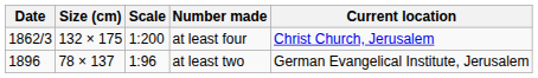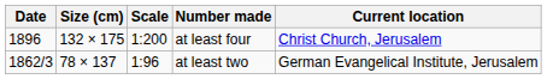 <table class="wikitable">
 <tr>
 <th>Date</th>
 <th>Size (cm)</th>
 <th>Scale</th>
 <th>Number made</th>
 <th>Current location</th>
 </tr>
 <tr>
-<td>1862/3</td>
+<td>1896</td>
 <td>132 × 175</td>
 <td>1:200</td>
 <td>at least four</td>
 <td><a href='#'>Christ Church, Jerusalem</a></td>
 </tr>
 <tr>
-<td>1896</td>
+<td>1862/3</td>
 <td>78 × 137</td>
 <td>1:96</td>
 <td>at least two</td>
 <td>German Evangelical Institute, Jerusalem</td>
 </tr>
 </table>
